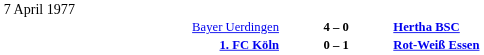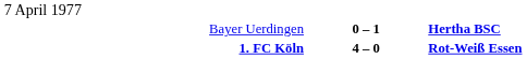 <table width=100% cellspacing=1>
 <tr>
 <th width=25%></th>
 <th width=10%></th>
 <th width=25%></th>
 <th></th>
 </tr>
 <tr>
 <td>7 April 1977</td>
 </tr>
 <tr style=font-size:90%>
 <td align=right><a href='#'>Bayer Uerdingen</a></td>
-<td align=center><strong>4 – 0</strong></td>
+<td align=center><strong>0 – 1</strong></td>
 <td><strong><a href='#'>Hertha BSC</a></strong></td>
 </tr>
 <tr style=font-size:90%>
 <td align=right><strong><a href='#'>1. FC Köln</a></strong></td>
-<td align=center><strong>0 – 1</strong></td>
+<td align=center><strong>4 – 0</strong></td>
 <td><strong><a href='#'>Rot-Weiß Essen</a></strong></td>
 </tr>
 </table>
